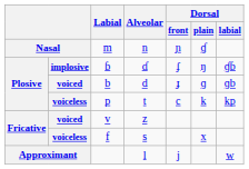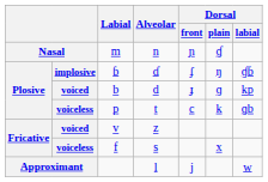 <table class="IPA wikitable" style="text-align:center">
 <tr style="font-size:90%">
 <th colspan="2" rowspan="2"></th>
 <th rowspan="2"><a href='#'>Labial</a></th>
 <th rowspan="2"><a href='#'>Alveolar</a></th>
 <th colspan="3"><a href='#'>Dorsal</a></th>
 </tr>
 <tr>
 <th><small><a href='#'>front</a></small></th>
 <th><small><a href='#'>plain</a></small></th>
 <th><small><a href='#'>labial</a></small></th>
 </tr>
 <tr>
 <th colspan="2" style="font-size:90%"><a href='#'>Nasal</a></th>
 <td><a href='#'>m</a></td>
 <td><a href='#'>n</a></td>
 <td><a href='#'>ɲ</a></td>
 <td><a href='#'>ɠ</a></td>
 <td></td>
 </tr>
 <tr>
 <th rowspan="3" style="font-size:90%"><a href='#'>Plosive</a></th>
 <th><small><a href='#'>implosive</a></small></th>
 <td><a href='#'>ɓ</a></td>
 <td><a href='#'>ɗ</a></td>
 <td><a href='#'>ʄ</a></td>
 <td><a href='#'>ŋ</a></td>
 <td><a href='#'>ɠɓ</a></td>
 </tr>
 <tr>
 <th><small><a href='#'>voiced</a></small></th>
 <td><a href='#'>b</a></td>
 <td><a href='#'>d</a></td>
 <td><a href='#'>ɟ</a></td>
 <td><a href='#'>ɡ</a></td>
-<td><a href='#'>ɡb</a></td>
+<td><a href='#'>kp</a></td>
 </tr>
 <tr>
 <th><small><a href='#'>voiceless</a></small></th>
 <td><a href='#'>p</a></td>
 <td><a href='#'>t</a></td>
 <td><a href='#'>c</a></td>
 <td><a href='#'>k</a></td>
-<td><a href='#'>kp</a></td>
+<td><a href='#'>ɡb</a></td>
 </tr>
 <tr>
 <th rowspan="2" style="font-size:90%"><a href='#'>Fricative</a></th>
 <th><small><a href='#'>voiced</a></small></th>
 <td><a href='#'>v</a></td>
 <td><a href='#'>z</a></td>
 <td></td>
 <td></td>
 <td></td>
 </tr>
 <tr>
 <th><small><a href='#'>voiceless</a></small></th>
 <td><a href='#'>f</a></td>
 <td><a href='#'>s</a></td>
 <td></td>
 <td><a href='#'>x</a></td>
 <td></td>
 </tr>
 <tr>
 <th colspan="2" style="font-size:90%"><a href='#'>Approximant</a></th>
 <td></td>
 <td><a href='#'>l</a></td>
 <td><a href='#'>j</a></td>
 <td></td>
 <td><a href='#'>w</a></td>
 </tr>
 </table>
